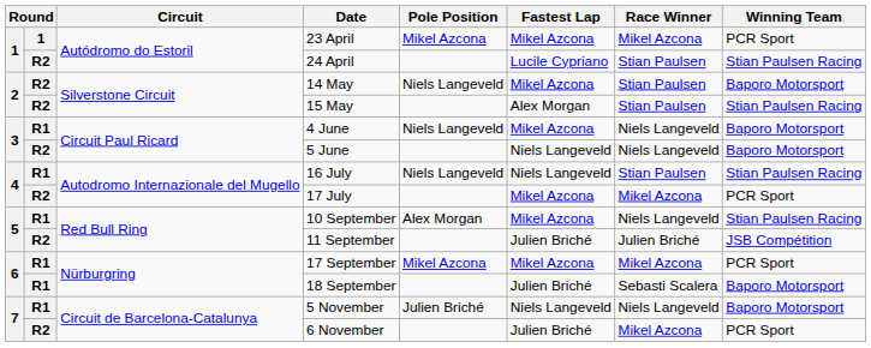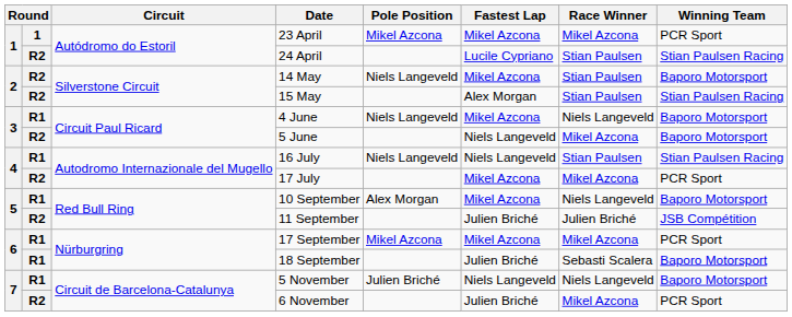 <table class="wikitable" style="font-size: 85%;">
 <tr>
 <th colspan=2>Round</th>
 <th>Circuit</th>
 <th>Date</th>
 <th>Pole Position</th>
 <th>Fastest Lap</th>
 <th>Race Winner</th>
 <th>Winning Team</th>
 </tr>
 <tr>
 <th rowspan=2>1</th>
 <th>1</th>
 <td rowspan=2> <a href='#'>Autódromo do Estoril</a></td>
 <td>23 April</td>
 <td> <a href='#'>Mikel Azcona</a></td>
 <td> <a href='#'>Mikel Azcona</a></td>
 <td> <a href='#'>Mikel Azcona</a></td>
 <td> PCR Sport</td>
 </tr>
 <tr>
 <th>R2</th>
 <td>24 April</td>
 <td></td>
 <td> <a href='#'>Lucile Cypriano</a></td>
 <td> <a href='#'>Stian Paulsen</a></td>
 <td> <a href='#'>Stian Paulsen Racing</a></td>
 </tr>
 <tr>
 <th rowspan=2>2</th>
 <th>R2</th>
 <td rowspan=2> <a href='#'>Silverstone Circuit</a></td>
 <td>14 May</td>
 <td> Niels Langeveld</td>
 <td> <a href='#'>Mikel Azcona</a></td>
 <td> <a href='#'>Stian Paulsen</a></td>
 <td> <a href='#'>Baporo Motorsport</a></td>
 </tr>
 <tr>
 <th>R2</th>
 <td>15 May</td>
 <td></td>
 <td> Alex Morgan</td>
 <td> <a href='#'>Stian Paulsen</a></td>
 <td> <a href='#'>Stian Paulsen Racing</a></td>
 </tr>
 <tr>
 <th rowspan=2>3</th>
 <th>R1</th>
 <td rowspan=2> <a href='#'>Circuit Paul Ricard</a></td>
 <td>4 June</td>
 <td> Niels Langeveld</td>
 <td> <a href='#'>Mikel Azcona</a></td>
 <td> Niels Langeveld</td>
 <td> <a href='#'>Baporo Motorsport</a></td>
 </tr>
 <tr>
 <th>R2</th>
 <td>5 June</td>
 <td></td>
 <td> Niels Langeveld</td>
-<td> Niels Langeveld</td>
+<td> <a href='#'>Mikel Azcona</a></td>
 <td> <a href='#'>Baporo Motorsport</a></td>
 </tr>
 <tr>
 <th rowspan=2>4</th>
 <th>R1</th>
 <td rowspan=2> <a href='#'>Autodromo Internazionale del Mugello</a></td>
 <td>16 July</td>
 <td> Niels Langeveld</td>
 <td> Niels Langeveld</td>
 <td> <a href='#'>Stian Paulsen</a></td>
 <td> <a href='#'>Stian Paulsen Racing</a></td>
 </tr>
 <tr>
 <th>R2</th>
 <td>17 July</td>
 <td></td>
 <td> <a href='#'>Mikel Azcona</a></td>
 <td> <a href='#'>Mikel Azcona</a></td>
 <td> PCR Sport</td>
 </tr>
 <tr>
 <th rowspan=2>5</th>
 <th>R1</th>
 <td rowspan=2> <a href='#'>Red Bull Ring</a></td>
 <td>10 September</td>
 <td> Alex Morgan</td>
 <td> <a href='#'>Mikel Azcona</a></td>
 <td> Niels Langeveld</td>
-<td> <a href='#'>Stian Paulsen Racing</a></td>
+<td> <a href='#'>Baporo Motorsport</a></td>
 </tr>
 <tr>
 <th>R2</th>
 <td>11 September</td>
 <td></td>
 <td> Julien Briché</td>
 <td> Julien Briché</td>
 <td> <a href='#'>JSB Compétition</a></td>
 </tr>
 <tr>
 <th rowspan=2>6</th>
 <th>R1</th>
 <td rowspan=2> <a href='#'>Nürburgring</a></td>
 <td>17 September</td>
 <td> <a href='#'>Mikel Azcona</a></td>
 <td> <a href='#'>Mikel Azcona</a></td>
 <td> <a href='#'>Mikel Azcona</a></td>
 <td> PCR Sport</td>
 </tr>
 <tr>
 <th>R1</th>
 <td>18 September</td>
 <td></td>
 <td> Julien Briché</td>
 <td> Sebasti Scalera</td>
 <td> <a href='#'>Baporo Motorsport</a></td>
 </tr>
 <tr>
 <th rowspan=2>7</th>
 <th>R1</th>
 <td rowspan=2> <a href='#'>Circuit de Barcelona-Catalunya</a></td>
 <td>5 November</td>
 <td> Julien Briché</td>
 <td> Niels Langeveld</td>
 <td> Niels Langeveld</td>
 <td> <a href='#'>Baporo Motorsport</a></td>
 </tr>
 <tr>
 <th>R2</th>
 <td>6 November</td>
 <td></td>
 <td> Julien Briché</td>
 <td> <a href='#'>Mikel Azcona</a></td>
 <td> PCR Sport</td>
 </tr>
 </table>
